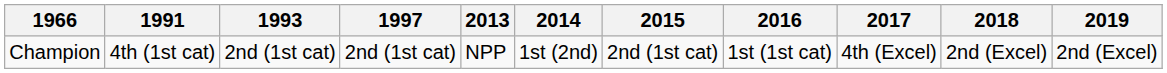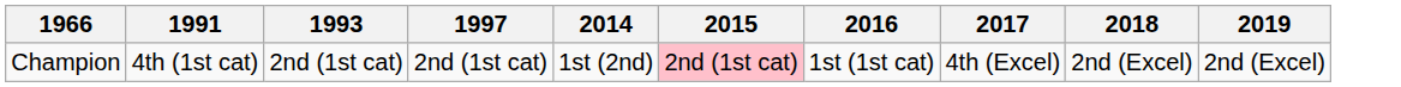 <table class="wikitable">
 <tr>
 <th>1966</th>
 <th>1991</th>
 <th>1993</th>
 <th>1997</th>
-<th>2013</th>
 <th>2014</th>
 <th>2015</th>
 <th>2016</th>
 <th>2017</th>
 <th>2018</th>
 <th>2019</th>
 </tr>
 <tr>
 <td>Champion</td>
 <td>4th (1st cat)</td>
 <td>2nd (1st cat)</td>
 <td>2nd (1st cat)</td>
-<td>NPP</td>
 <td>1st (2nd)</td>
-<td>2nd (1st cat)</td>
+<td style="background: pink;">2nd (1st cat)</td>
 <td>1st (1st cat)</td>
 <td>4th (Excel)</td>
 <td>2nd (Excel)</td>
 <td>2nd (Excel)</td>
 </tr>
 </table>
